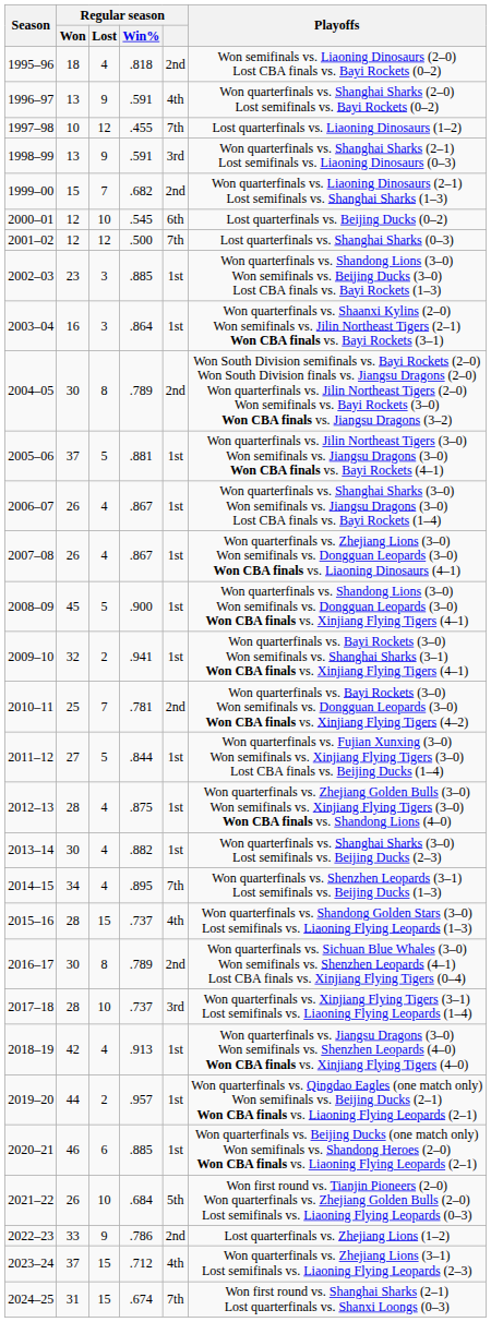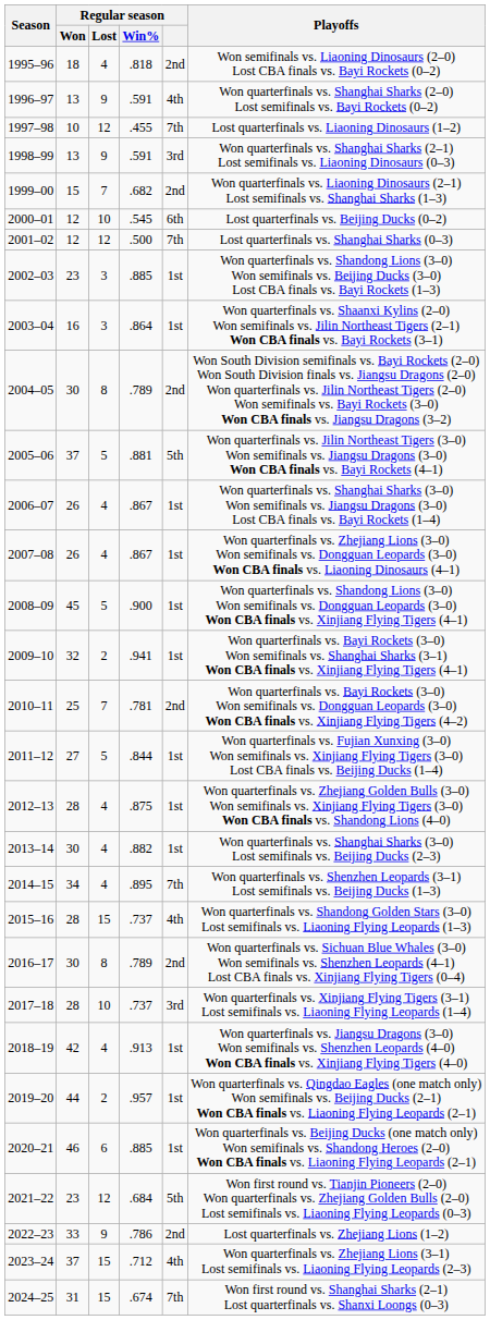 <table class="wikitable" style="text-align:center; font-size:100%">
 <tr>
 <th rowspan="2">Season</th>
 <th colspan="4">Regular season</th>
 <th rowspan="2">Playoffs</th>
 </tr>
 <tr>
 <th>Won</th>
 <th>Lost</th>
 <th><a href='#'>Win%</a></th>
 <th></th>
 </tr>
 <tr>
 <td>1995–96</td>
 <td>18</td>
 <td>4</td>
 <td>.818</td>
 <td>2nd</td>
 <td>Won semifinals vs. <a href='#'>Liaoning Dinosaurs</a> (2–0)<br>Lost CBA finals vs. <a href='#'>Bayi Rockets</a> (0–2)</td>
 </tr>
 <tr>
 <td>1996–97</td>
 <td>13</td>
 <td>9</td>
 <td>.591</td>
 <td>4th</td>
 <td>Won quarterfinals vs. <a href='#'>Shanghai Sharks</a> (2–0)<br>Lost semifinals vs. <a href='#'>Bayi Rockets</a> (0–2)</td>
 </tr>
 <tr>
 <td>1997–98</td>
 <td>10</td>
 <td>12</td>
 <td>.455</td>
 <td>7th</td>
 <td>Lost quarterfinals vs. <a href='#'>Liaoning Dinosaurs</a> (1–2)</td>
 </tr>
 <tr>
 <td>1998–99</td>
 <td>13</td>
 <td>9</td>
 <td>.591</td>
 <td>3rd</td>
 <td>Won quarterfinals vs. <a href='#'>Shanghai Sharks</a> (2–1)<br>Lost semifinals vs. <a href='#'>Liaoning Dinosaurs</a> (0–3)</td>
 </tr>
 <tr>
 <td>1999–00</td>
 <td>15</td>
 <td>7</td>
 <td>.682</td>
 <td>2nd</td>
 <td>Won quarterfinals vs. <a href='#'>Liaoning Dinosaurs</a> (2–1)<br>Lost semifinals vs. <a href='#'>Shanghai Sharks</a> (1–3)</td>
 </tr>
 <tr>
 <td>2000–01</td>
 <td>12</td>
 <td>10</td>
 <td>.545</td>
 <td>6th</td>
 <td>Lost quarterfinals vs. <a href='#'>Beijing Ducks</a> (0–2)</td>
 </tr>
 <tr>
 <td>2001–02</td>
 <td>12</td>
 <td>12</td>
 <td>.500</td>
 <td>7th</td>
 <td>Lost quarterfinals vs. <a href='#'>Shanghai Sharks</a> (0–3)</td>
 </tr>
 <tr>
 <td>2002–03</td>
 <td>23</td>
 <td>3</td>
 <td>.885</td>
 <td>1st</td>
 <td>Won quarterfinals vs. <a href='#'>Shandong Lions</a> (3–0)<br>Won semifinals vs. <a href='#'>Beijing Ducks</a> (3–0)<br>Lost CBA finals vs. <a href='#'>Bayi Rockets</a> (1–3)</td>
 </tr>
 <tr>
 <td>2003–04</td>
 <td>16</td>
 <td>3</td>
 <td>.864</td>
 <td>1st</td>
 <td>Won quarterfinals vs. <a href='#'>Shaanxi Kylins</a> (2–0)<br>Won semifinals vs. <a href='#'>Jilin Northeast Tigers</a> (2–1)<br><strong>Won CBA finals</strong> vs. <a href='#'>Bayi Rockets</a> (3–1)</td>
 </tr>
 <tr>
 <td>2004–05</td>
 <td>30</td>
 <td>8</td>
 <td>.789</td>
 <td>2nd</td>
 <td>Won South Division semifinals vs. <a href='#'>Bayi Rockets</a> (2–0)<br>Won South Division finals vs. <a href='#'>Jiangsu Dragons</a> (2–0)<br>Won quarterfinals vs. <a href='#'>Jilin Northeast Tigers</a> (2–0)<br>Won semifinals vs. <a href='#'>Bayi Rockets</a> (3–0)<br><strong>Won CBA finals</strong> vs. <a href='#'>Jiangsu Dragons</a> (3–2)</td>
 </tr>
 <tr>
 <td>2005–06</td>
 <td>37</td>
 <td>5</td>
 <td>.881</td>
-<td>1st</td>
+<td>5th</td>
 <td>Won quarterfinals vs. <a href='#'>Jilin Northeast Tigers</a> (3–0)<br>Won semifinals vs. <a href='#'>Jiangsu Dragons</a> (3–0)<br><strong>Won CBA finals</strong> vs. <a href='#'>Bayi Rockets</a> (4–1)</td>
 </tr>
 <tr>
 <td>2006–07</td>
 <td>26</td>
 <td>4</td>
 <td>.867</td>
 <td>1st</td>
 <td>Won quarterfinals vs. <a href='#'>Shanghai Sharks</a> (3–0)<br>Won semifinals vs. <a href='#'>Jiangsu Dragons</a> (3–0)<br>Lost CBA finals vs. <a href='#'>Bayi Rockets</a> (1–4)</td>
 </tr>
 <tr>
 <td>2007–08</td>
 <td>26</td>
 <td>4</td>
 <td>.867</td>
 <td>1st</td>
 <td>Won quarterfinals vs. <a href='#'>Zhejiang Lions</a> (3–0)<br>Won semifinals vs. <a href='#'>Dongguan Leopards</a> (3–0)<br><strong>Won CBA finals</strong> vs. <a href='#'>Liaoning Dinosaurs</a> (4–1)</td>
 </tr>
 <tr>
 <td>2008–09</td>
 <td>45</td>
 <td>5</td>
 <td>.900</td>
 <td>1st</td>
 <td>Won quarterfinals vs. <a href='#'>Shandong Lions</a> (3–0)<br>Won semifinals vs. <a href='#'>Dongguan Leopards</a> (3–0)<br><strong>Won CBA finals</strong> vs. <a href='#'>Xinjiang Flying Tigers</a> (4–1)</td>
 </tr>
 <tr>
 <td>2009–10</td>
 <td>32</td>
 <td>2</td>
 <td>.941</td>
 <td>1st</td>
 <td>Won quarterfinals vs. <a href='#'>Bayi Rockets</a> (3–0)<br>Won semifinals vs. <a href='#'>Shanghai Sharks</a> (3–1)<br><strong>Won CBA finals</strong> vs. <a href='#'>Xinjiang Flying Tigers</a> (4–1)</td>
 </tr>
 <tr>
 <td>2010–11</td>
 <td>25</td>
 <td>7</td>
 <td>.781</td>
 <td>2nd</td>
 <td>Won quarterfinals vs. <a href='#'>Bayi Rockets</a> (3–0)<br>Won semifinals vs. <a href='#'>Dongguan Leopards</a> (3–0)<br><strong>Won CBA finals</strong> vs. <a href='#'>Xinjiang Flying Tigers</a> (4–2)</td>
 </tr>
 <tr>
 <td>2011–12</td>
 <td>27</td>
 <td>5</td>
 <td>.844</td>
 <td>1st</td>
 <td>Won quarterfinals vs. <a href='#'>Fujian Xunxing</a> (3–0)<br>Won semifinals vs. <a href='#'>Xinjiang Flying Tigers</a> (3–0)<br>Lost CBA finals vs. <a href='#'>Beijing Ducks</a> (1–4)</td>
 </tr>
 <tr>
 <td>2012–13</td>
 <td>28</td>
 <td>4</td>
 <td>.875</td>
 <td>1st</td>
 <td>Won quarterfinals vs. <a href='#'>Zhejiang Golden Bulls</a> (3–0)<br>Won semifinals vs. <a href='#'>Xinjiang Flying Tigers</a> (3–0)<br><strong>Won CBA finals</strong> vs. <a href='#'>Shandong Lions</a> (4–0)</td>
 </tr>
 <tr>
 <td>2013–14</td>
 <td>30</td>
 <td>4</td>
 <td>.882</td>
 <td>1st</td>
 <td>Won quarterfinals vs. <a href='#'>Shanghai Sharks</a> (3–0)<br>Lost semifinals vs. <a href='#'>Beijing Ducks</a> (2–3)</td>
 </tr>
 <tr>
 <td>2014–15</td>
 <td>34</td>
 <td>4</td>
 <td>.895</td>
 <td>7th</td>
 <td>Won quarterfinals vs. <a href='#'>Shenzhen Leopards</a> (3–1)<br>Lost semifinals vs. <a href='#'>Beijing Ducks</a> (1–3)</td>
 </tr>
 <tr>
 <td>2015–16</td>
 <td>28</td>
 <td>15</td>
 <td>.737</td>
 <td>4th</td>
 <td>Won quarterfinals vs. <a href='#'>Shandong Golden Stars</a> (3–0)<br>Lost semifinals vs. <a href='#'>Liaoning Flying Leopards</a> (1–3)</td>
 </tr>
 <tr>
 <td>2016–17</td>
 <td>30</td>
 <td>8</td>
 <td>.789</td>
 <td>2nd</td>
 <td>Won quarterfinals vs. <a href='#'>Sichuan Blue Whales</a> (3–0)<br>Won semifinals vs. <a href='#'>Shenzhen Leopards</a> (4–1)<br>Lost CBA finals vs. <a href='#'>Xinjiang Flying Tigers</a> (0–4)</td>
 </tr>
 <tr>
 <td>2017–18</td>
 <td>28</td>
 <td>10</td>
 <td>.737</td>
 <td>3rd</td>
 <td>Won quarterfinals vs. <a href='#'>Xinjiang Flying Tigers</a> (3–1)<br>Lost semifinals vs. <a href='#'>Liaoning Flying Leopards</a> (1–4)</td>
 </tr>
 <tr>
 <td>2018–19</td>
 <td>42</td>
 <td>4</td>
 <td>.913</td>
 <td>1st</td>
 <td>Won quarterfinals vs. <a href='#'>Jiangsu Dragons</a> (3–0)<br>Won semifinals vs. <a href='#'>Shenzhen Leopards</a> (4–0)<br><strong>Won CBA finals</strong> vs. <a href='#'>Xinjiang Flying Tigers</a> (4–0)</td>
 </tr>
 <tr>
 <td>2019–20</td>
 <td>44</td>
 <td>2</td>
 <td>.957</td>
 <td>1st</td>
 <td>Won quarterfinals vs. <a href='#'>Qingdao Eagles</a> (one match only)<br>Won semifinals vs. <a href='#'>Beijing Ducks</a> (2–1)<br><strong>Won CBA finals</strong> vs. <a href='#'>Liaoning Flying Leopards</a> (2–1)</td>
 </tr>
 <tr>
 <td>2020–21</td>
 <td>46</td>
 <td>6</td>
 <td>.885</td>
 <td>1st</td>
 <td>Won quarterfinals vs. <a href='#'>Beijing Ducks</a> (one match only)<br>Won semifinals vs. <a href='#'>Shandong Heroes</a> (2–0)<br><strong>Won CBA finals</strong> vs. <a href='#'>Liaoning Flying Leopards</a> (2–1)</td>
 </tr>
 <tr>
 <td>2021–22</td>
-<td>26</td>
-<td>10</td>
+<td>23</td>
+<td>12</td>
 <td>.684</td>
 <td>5th</td>
 <td>Won first round vs. <a href='#'>Tianjin Pioneers</a> (2–0)<br>Won quarterfinals vs. <a href='#'>Zhejiang Golden Bulls</a> (2–0)<br>Lost semifinals vs. <a href='#'>Liaoning Flying Leopards</a> (0–3)</td>
 </tr>
 <tr>
 <td>2022–23</td>
 <td>33</td>
 <td>9</td>
 <td>.786</td>
 <td>2nd</td>
 <td>Lost quarterfinals vs. <a href='#'>Zhejiang Lions</a> (1–2)</td>
 </tr>
 <tr>
 <td>2023–24</td>
 <td>37</td>
 <td>15</td>
 <td>.712</td>
 <td>4th</td>
 <td>Won quarterfinals vs. <a href='#'>Zhejiang Lions</a> (3–1)<br>Lost semifinals vs. <a href='#'>Liaoning Flying Leopards</a> (2–3)</td>
 </tr>
 <tr>
 <td>2024–25</td>
 <td>31</td>
 <td>15</td>
 <td>.674</td>
 <td>7th</td>
 <td>Won first round vs. <a href='#'>Shanghai Sharks</a> (2–1)<br>Lost quarterfinals vs. <a href='#'>Shanxi Loongs</a> (0–3)</td>
 </tr>
 </table>
